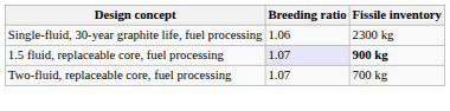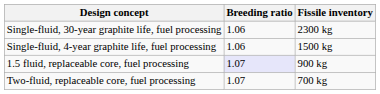 <table class="wikitable">
 <tr style="background:#CCC;">
 <th>Design concept</th>
 <th>Breeding ratio</th>
 <th>Fissile inventory</th>
 </tr>
 <tr>
 <td>Single-fluid, 30-year graphite life, fuel processing</td>
 <td>1.06</td>
 <td>2300 kg</td>
 </tr>
 <tr>
+<td>Single-fluid, 4-year graphite life, fuel processing</td>
+<td>1.06</td>
+<td>1500 kg</td>
+</tr>
+<tr>
 <td>1.5 fluid, replaceable core, fuel processing</td>
 <td style="background: lavender;">1.07</td>
-<td><strong>900 kg</strong></td>
+<td>900 kg</td>
 </tr>
 <tr>
 <td>Two-fluid, replaceable core, fuel processing</td>
 <td>1.07</td>
 <td>700 kg</td>
 </tr>
 </table>
